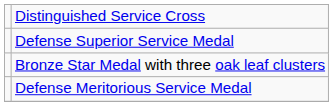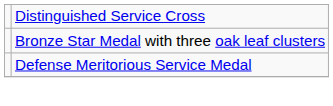 <table class="wikitable">
 <tr>
 <td></td>
 <td><a href='#'>Distinguished Service Cross</a></td>
-</tr>
-<tr>
-<td></td>
-<td><a href='#'>Defense Superior Service Medal</a></td>
 </tr>
 <tr>
 <td></td>
 <td><a href='#'>Bronze Star Medal</a> with three <a href='#'>oak leaf clusters</a></td>
 </tr>
 <tr>
 <td></td>
 <td><a href='#'>Defense Meritorious Service Medal</a></td>
 </tr>
 <tr>
 </tr>
 </table>
